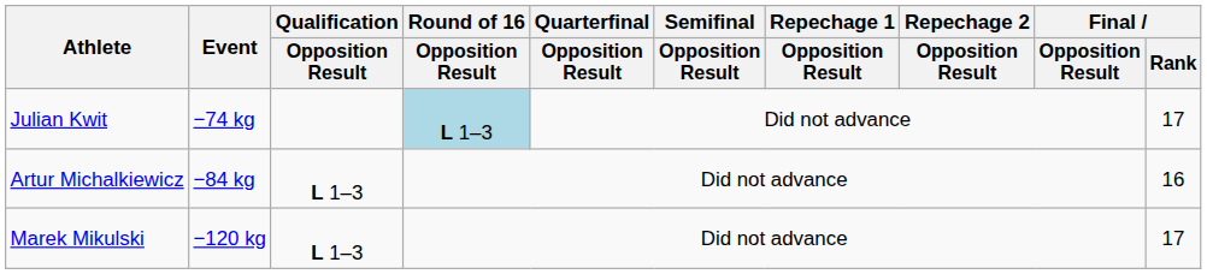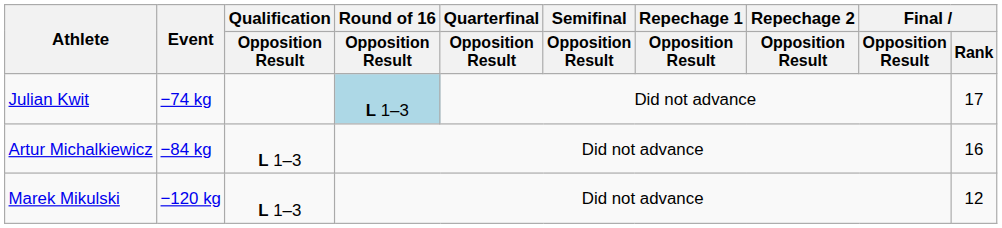 <table class="wikitable" style="font-size:90%">
 <tr>
 <th rowspan="2">Athlete</th>
 <th rowspan="2">Event</th>
 <th>Qualification</th>
 <th>Round of 16</th>
 <th>Quarterfinal</th>
 <th>Semifinal</th>
 <th>Repechage 1</th>
 <th>Repechage 2</th>
 <th colspan=2>Final / </th>
 </tr>
 <tr style="font-size: 95%">
 <th>Opposition<br>Result</th>
 <th>Opposition<br>Result</th>
 <th>Opposition<br>Result</th>
 <th>Opposition<br>Result</th>
 <th>Opposition<br>Result</th>
 <th>Opposition<br>Result</th>
 <th>Opposition<br>Result</th>
 <th>Rank</th>
 </tr>
 <tr align=center>
 <td align=left><a href='#'>Julian Kwit</a></td>
 <td align=left><a href='#'>−74 kg</a></td>
 <td></td>
 <td style="background: lightblue;"><br><strong>L</strong> 1–3 <sup></sup></td>
 <td colspan=5>Did not advance</td>
 <td>17</td>
 </tr>
 <tr align=center>
 <td align=left><a href='#'>Artur Michalkiewicz</a></td>
 <td align=left><a href='#'>−84 kg</a></td>
 <td><br><strong>L</strong> 1–3 <sup></sup></td>
 <td colspan=6>Did not advance</td>
 <td>16</td>
 </tr>
 <tr align=center>
 <td align=left><a href='#'>Marek Mikulski</a></td>
 <td align=left><a href='#'>−120 kg</a></td>
 <td><br><strong>L</strong> 1–3 <sup></sup></td>
 <td colspan=6>Did not advance</td>
-<td>17</td>
+<td>12</td>
 </tr>
 </table>
